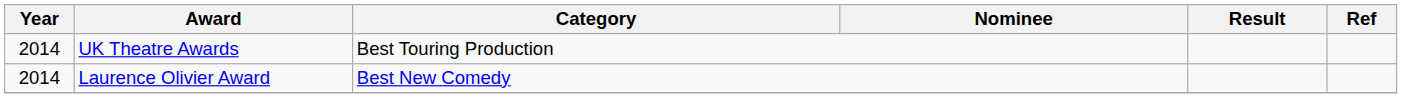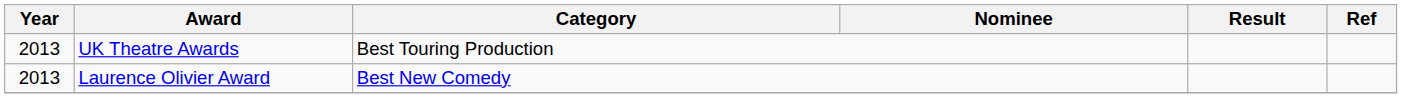 <table class="wikitable" width="95%">
 <tr>
 <th width="5%">Year</th>
 <th width="20%">Award</th>
 <th width="35%">Category</th>
 <th width="25%">Nominee</th>
 <th width="10%">Result</th>
 <th width="5%">Ref</th>
 </tr>
 <tr>
-<td rowspan="1" align="center">2014</td>
+<td rowspan="1" align="center">2013</td>
 <td rowspan="1"><a href='#'>UK Theatre Awards</a></td>
 <td colspan="2">Best Touring Production</td>
 <td></td>
 <td rowspan="1" align="center"></td>
 </tr>
 <tr>
-<td rowspan="1" align="center">2014</td>
+<td rowspan="1" align="center">2013</td>
 <td rowspan="1"><a href='#'>Laurence Olivier Award</a></td>
 <td colspan="2"><a href='#'>Best New Comedy</a></td>
 <td></td>
 <td rowspan="1" align="center"></td>
 </tr>
 <tr>
 </tr>
 </table>
